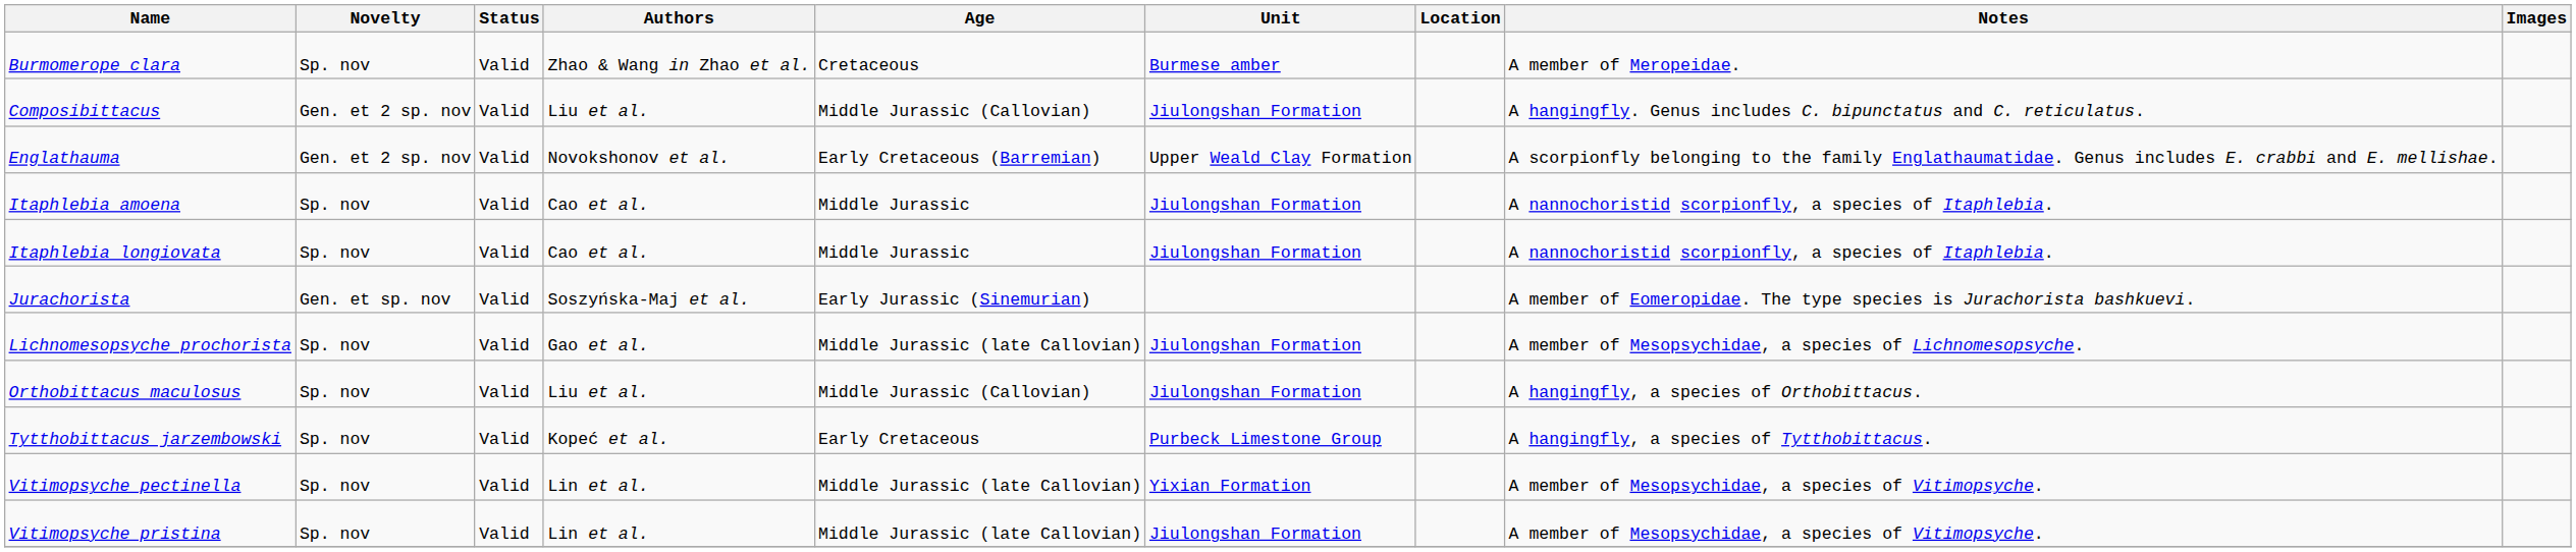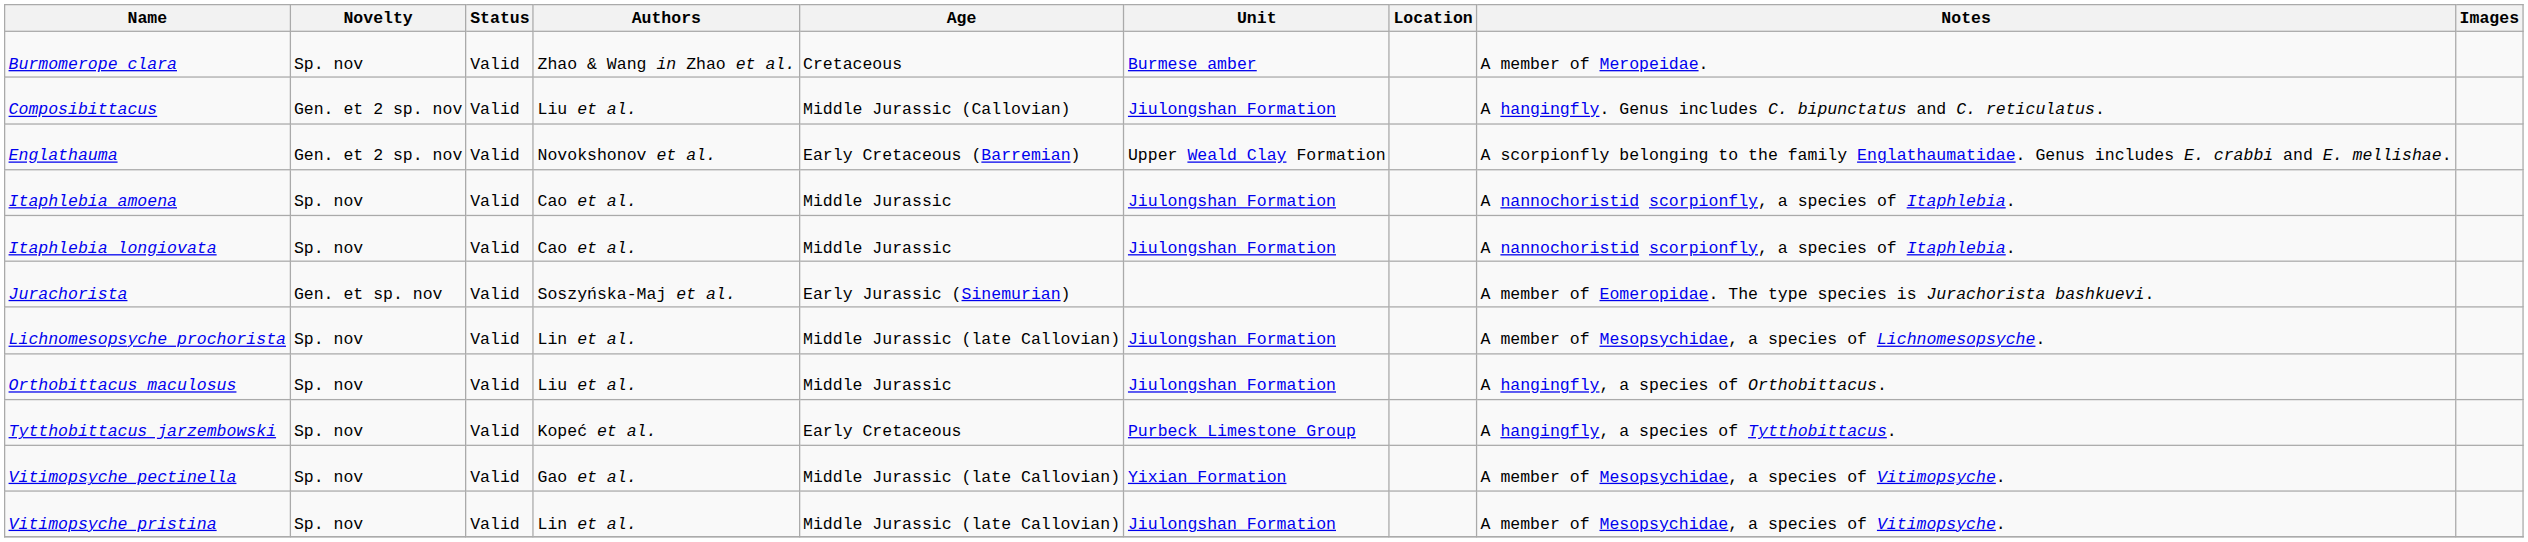 <table class="wikitable sortable" align="center" width="100%">
 <tr>
 <th>Name</th>
 <th>Novelty</th>
 <th>Status</th>
 <th>Authors</th>
 <th>Age</th>
 <th>Unit</th>
 <th>Location</th>
 <th>Notes</th>
 <th>Images</th>
 </tr>
 <tr>
 <td><br><em><a href='#'>Burmomerope clara</a></em></td>
 <td><br>Sp. nov</td>
 <td><br>Valid</td>
 <td><br>Zhao & Wang <em>in</em> Zhao <em>et al.</em></td>
 <td><br>Cretaceous</td>
 <td><br><a href='#'>Burmese amber</a></td>
 <td><br></td>
 <td><br>A member of <a href='#'>Meropeidae</a>.</td>
 <td></td>
 </tr>
 <tr>
 <td><br><em><a href='#'>Composibittacus</a></em></td>
 <td><br>Gen. et 2 sp. nov</td>
 <td><br>Valid</td>
 <td><br>Liu <em>et al.</em></td>
 <td><br>Middle Jurassic (Callovian)</td>
 <td><br><a href='#'>Jiulongshan Formation</a></td>
 <td><br></td>
 <td><br>A <a href='#'>hangingfly</a>. Genus includes <em>C. bipunctatus</em> and <em>C. reticulatus</em>.</td>
 <td></td>
 </tr>
 <tr>
 <td><br><em><a href='#'>Englathauma</a></em></td>
 <td><br>Gen. et 2 sp. nov</td>
 <td><br>Valid</td>
 <td><br>Novokshonov <em>et al.</em></td>
 <td><br>Early Cretaceous (<a href='#'>Barremian</a>)</td>
 <td><br>Upper <a href='#'>Weald Clay</a> Formation</td>
 <td><br></td>
 <td><br>A scorpionfly belonging to the family <a href='#'>Englathaumatidae</a>. Genus includes <em>E. crabbi</em> and <em>E. mellishae</em>.</td>
 <td></td>
 </tr>
 <tr>
 <td><br><em><a href='#'>Itaphlebia amoena</a></em></td>
 <td><br>Sp. nov</td>
 <td><br>Valid</td>
 <td><br>Cao <em>et al.</em></td>
 <td><br>Middle Jurassic</td>
 <td><br><a href='#'>Jiulongshan Formation</a></td>
 <td><br></td>
 <td><br>A <a href='#'>nannochoristid</a> <a href='#'>scorpionfly</a>, a species of <em><a href='#'>Itaphlebia</a></em>.</td>
 <td></td>
 </tr>
 <tr>
 <td><br><em><a href='#'>Itaphlebia longiovata</a></em></td>
 <td><br>Sp. nov</td>
 <td><br>Valid</td>
 <td><br>Cao <em>et al.</em></td>
 <td><br>Middle Jurassic</td>
 <td><br><a href='#'>Jiulongshan Formation</a></td>
 <td><br></td>
 <td><br>A <a href='#'>nannochoristid</a> <a href='#'>scorpionfly</a>, a species of <em><a href='#'>Itaphlebia</a></em>.</td>
 <td></td>
 </tr>
 <tr>
 <td><br><em><a href='#'>Jurachorista</a></em></td>
 <td><br>Gen. et sp. nov</td>
 <td><br>Valid</td>
 <td><br>Soszyńska-Maj <em>et al.</em></td>
 <td><br>Early Jurassic (<a href='#'>Sinemurian</a>)</td>
 <td></td>
 <td><br></td>
 <td><br>A member of <a href='#'>Eomeropidae</a>. The type species is <em>Jurachorista bashkuevi</em>.</td>
 <td></td>
 </tr>
 <tr>
 <td><br><em><a href='#'>Lichnomesopsyche prochorista</a></em></td>
 <td><br>Sp. nov</td>
 <td><br>Valid</td>
-<td><br>Gao <em>et al.</em></td>
+<td><br>Lin <em>et al.</em></td>
 <td><br>Middle Jurassic (late Callovian)</td>
 <td><br><a href='#'>Jiulongshan Formation</a></td>
 <td><br></td>
 <td><br>A member of <a href='#'>Mesopsychidae</a>, a species of <em><a href='#'>Lichnomesopsyche</a></em>.</td>
 <td></td>
 </tr>
 <tr>
 <td><br><em><a href='#'>Orthobittacus maculosus</a></em></td>
 <td><br>Sp. nov</td>
 <td><br>Valid</td>
 <td><br>Liu <em>et al.</em></td>
-<td><br>Middle Jurassic  (Callovian)</td>
+<td><br>Middle Jurassic</td>
 <td><br><a href='#'>Jiulongshan Formation</a></td>
 <td><br></td>
 <td><br>A <a href='#'>hangingfly</a>, a species of <em>Orthobittacus</em>.</td>
 <td></td>
 </tr>
 <tr>
 <td><br><em><a href='#'>Tytthobittacus jarzembowski</a></em></td>
 <td><br>Sp. nov</td>
 <td><br>Valid</td>
 <td><br>Kopeć <em>et al.</em></td>
 <td><br>Early Cretaceous</td>
 <td><br><a href='#'>Purbeck Limestone Group</a></td>
 <td><br></td>
 <td><br>A <a href='#'>hangingfly</a>, a species of <em><a href='#'>Tytthobittacus</a></em>.</td>
 <td></td>
 </tr>
 <tr>
 <td><br><em><a href='#'>Vitimopsyche pectinella</a></em></td>
 <td><br>Sp. nov</td>
 <td><br>Valid</td>
-<td><br>Lin <em>et al.</em></td>
+<td><br>Gao <em>et al.</em></td>
 <td><br>Middle Jurassic (late Callovian)</td>
 <td><br><a href='#'>Yixian Formation</a></td>
 <td><br></td>
 <td><br>A member of <a href='#'>Mesopsychidae</a>, a species of <em><a href='#'>Vitimopsyche</a></em>.</td>
 <td></td>
 </tr>
 <tr>
 <td><br><em><a href='#'>Vitimopsyche pristina</a></em></td>
 <td><br>Sp. nov</td>
 <td><br>Valid</td>
 <td><br>Lin <em>et al.</em></td>
 <td><br>Middle Jurassic (late Callovian)</td>
 <td><br><a href='#'>Jiulongshan Formation</a></td>
 <td><br></td>
 <td><br>A member of <a href='#'>Mesopsychidae</a>, a species of <em><a href='#'>Vitimopsyche</a></em>.</td>
 <td></td>
 </tr>
 <tr>
 </tr>
 </table>
